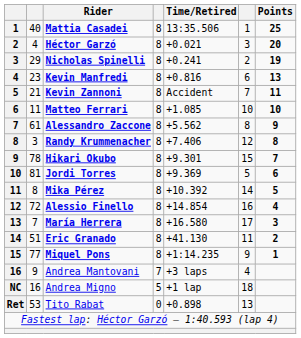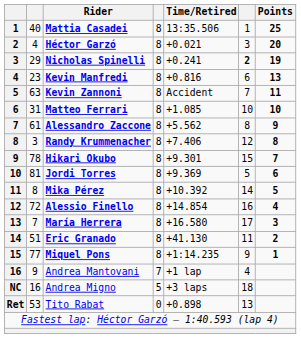 <table class="wikitable sortable" style="font-size: 85%;">
 <tr>
 <th scope="col"></th>
 <th scope="col"></th>
 <th scope="col">Rider</th>
 <th scope="col" class="unsortable"></th>
 <th scope="col" class="unsortable">Time/Retired</th>
 <th scope="col"></th>
 <th scope="col">Points</th>
 </tr>
 <tr>
 <th scope="row">1</th>
 <td align="center">40</td>
 <td data-sort-value="cas"> <strong><a href='#'>Mattia Casadei</a></strong></td>
 <td>8</td>
 <td>13:35.506</td>
 <td align="center">1</td>
 <td align="center"><strong>25</strong></td>
 </tr>
 <tr>
 <th scope="row">2</th>
 <td align="center">4</td>
 <td data-sort-value="gar"> <strong><a href='#'>Héctor Garzó</a></strong></td>
 <td>8</td>
 <td>+0.021</td>
 <td align="center">3</td>
 <td align="center"><strong>20</strong></td>
 </tr>
 <tr>
 <th scope="row">3</th>
 <td align="center">29</td>
 <td data-sort-value="spi"> <strong><a href='#'>Nicholas Spinelli</a></strong></td>
 <td>8</td>
 <td>+0.241</td>
-<td align="center">2</td>
+<td align="center"><strong>2</strong></td>
 <td align="center"><strong>19</strong></td>
 </tr>
 <tr>
 <th scope="row">4</th>
 <td align="center">23</td>
 <td data-sort-value="manf"> <strong><a href='#'>Kevin Manfredi</a></strong></td>
 <td>8</td>
 <td>+0.816</td>
 <td align="center">6</td>
 <td align="center"><strong>13</strong></td>
 </tr>
 <tr>
 <th scope="row">5</th>
-<td align="center">21</td>
+<td align="center">63</td>
 <td data-sort-value="zan"> <strong><a href='#'>Kevin Zannoni</a></strong></td>
 <td>8</td>
 <td>Accident</td>
 <td align="center">7</td>
 <td align="center"><strong>11</strong></td>
 </tr>
 <tr>
 <th scope="row">6</th>
-<td align="center">11</td>
+<td align="center">31</td>
 <td data-sort-value="fer"> <strong><a href='#'>Matteo Ferrari</a></strong></td>
 <td>8</td>
 <td>+1.085</td>
 <td align="center">10</td>
 <td align="center"><strong>10</strong></td>
 </tr>
 <tr>
 <th scope="row">7</th>
 <td align="center">61</td>
 <td data-sort-value="zac"> <strong><a href='#'>Alessandro Zaccone</a></strong></td>
 <td>8</td>
 <td>+5.562</td>
 <td align="center">8</td>
 <td align="center"><strong>9</strong></td>
 </tr>
 <tr>
 <th scope="row">8</th>
 <td align="center">3</td>
 <td data-sort-value="kru"> <strong><a href='#'>Randy Krummenacher</a></strong></td>
 <td>8</td>
 <td>+7.406</td>
 <td align="center">12</td>
 <td align="center"><strong>8</strong></td>
 </tr>
 <tr>
 <th scope="row">9</th>
 <td align="center">78</td>
 <td data-sort-value="oku"> <strong><a href='#'>Hikari Okubo</a></strong></td>
 <td>8</td>
 <td>+9.301</td>
 <td align="center">15</td>
 <td align="center"><strong>7</strong></td>
 </tr>
 <tr>
 <th scope="row">10</th>
 <td align="center">81</td>
 <td data-sort-value="tor"> <strong><a href='#'>Jordi Torres</a></strong></td>
 <td>8</td>
 <td>+9.369</td>
 <td align="center">5</td>
 <td align="center"><strong>6</strong></td>
 </tr>
 <tr>
 <th scope="row">11</th>
 <td align="center">8</td>
 <td data-sort-value="per"> <strong><a href='#'>Mika Pérez</a></strong></td>
 <td>8</td>
 <td>+10.392</td>
 <td align="center">14</td>
 <td align="center"><strong>5</strong></td>
 </tr>
 <tr>
 <th scope="row">12</th>
 <td align="center">72</td>
 <td data-sort-value="fin"> <strong><a href='#'>Alessio Finello</a></strong></td>
 <td>8</td>
 <td>+14.854</td>
 <td align="center">16</td>
 <td align="center"><strong>4</strong></td>
 </tr>
 <tr>
 <th scope="row">13</th>
 <td align="center">7</td>
 <td data-sort-value="her"> <strong><a href='#'>María Herrera</a></strong></td>
 <td>8</td>
 <td>+16.580</td>
 <td align="center">17</td>
 <td align="center"><strong>3</strong></td>
 </tr>
 <tr>
 <th scope="row">14</th>
 <td align="center">51</td>
 <td data-sort-value="gra"><strong> <a href='#'>Eric Granado</a></strong></td>
 <td>8</td>
 <td>+41.130</td>
 <td align="center">11</td>
 <td align="center"><strong>2</strong></td>
 </tr>
 <tr>
 <th scope="row">15</th>
 <td align="center">77</td>
 <td data-sort-value="pon"> <strong><a href='#'>Miquel Pons</a></strong></td>
 <td>8</td>
 <td>+1:14.235</td>
 <td align="center">9</td>
 <td align="center"><strong>1</strong></td>
 </tr>
 <tr>
 <th scope="row">16</th>
 <td align="center">9</td>
 <td data-sort-value="mant"> <a href='#'>Andrea Mantovani</a></td>
 <td>7</td>
-<td>+3 laps</td>
+<td>+1 lap</td>
 <td align="center">4</td>
 <td align="center"></td>
 </tr>
 <tr>
 <th scope="row">NC</th>
 <td align="center">16</td>
 <td data-sort-value="mig"> <a href='#'>Andrea Migno</a></td>
 <td>5</td>
-<td>+1 lap</td>
+<td>+3 laps</td>
 <td align="center">18</td>
 <td align="center"></td>
 </tr>
 <tr>
 <th scope="row">Ret</th>
 <td align="center">53</td>
 <td data-sort-value="rab"> <a href='#'>Tito Rabat</a></td>
 <td>0</td>
 <td>+0.898</td>
 <td align="center">13</td>
 <td align="center"></td>
 </tr>
 <tr class="sortbottom">
 <td colspan="7" style="text-align:center"><em><a href='#'>Fastest lap</a>:  <a href='#'>Héctor Garzó</a> – 1:40.593 (lap 4)</em></td>
 </tr>
 <tr>
 <th colspan="7"></th>
 </tr>
 </table>
